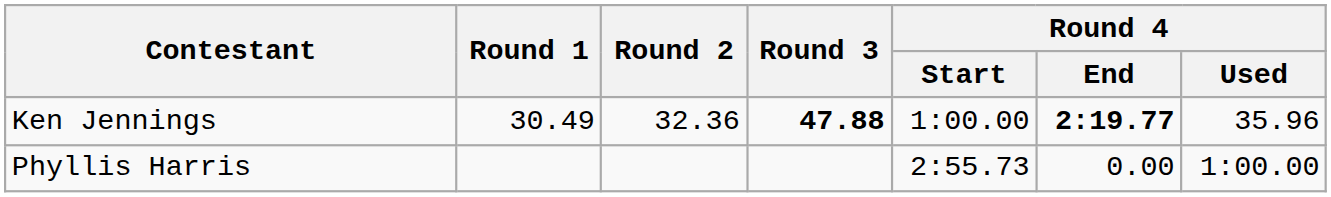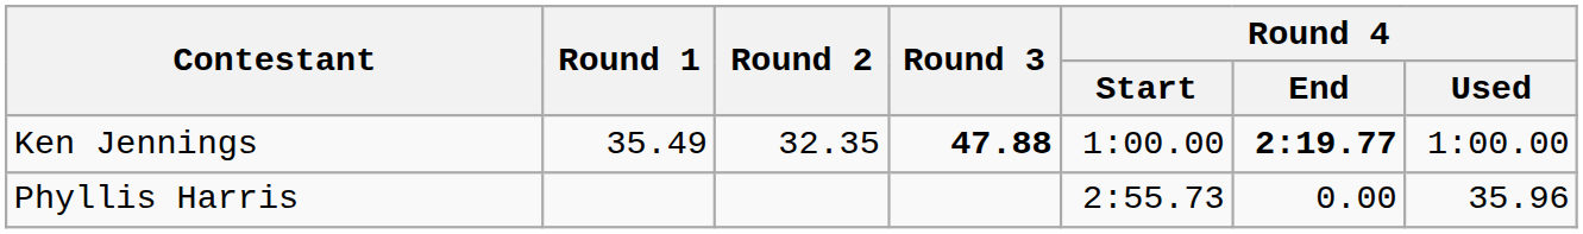 <table class="wikitable">
 <tr>
 <th rowspan="2" width="200">Contestant</th>
 <th rowspan="2" width="60">Round 1</th>
 <th rowspan="2" width="60">Round 2</th>
 <th rowspan="2" width="60">Round 3</th>
 <th colspan="3">Round 4</th>
 </tr>
 <tr>
 <th width="60">Start</th>
 <th width="60">End</th>
 <th width="60">Used</th>
 </tr>
 <tr>
 <td> Ken Jennings</td>
-<td align = right>30.49</td>
-<td align = right>32.36</td>
+<td align = right>35.49</td>
+<td align = right>32.35</td>
 <td align = right><strong>47.88</strong></td>
 <td align = right>1:00.00</td>
 <td align = right><strong>2:19.77</strong></td>
-<td align = right>35.96</td>
+<td align = right>1:00.00</td>
 </tr>
 <tr>
 <td> Phyllis Harris</td>
 <td align = right></td>
 <td align = right></td>
 <td align = right></td>
 <td align = right>2:55.73</td>
 <td align = right>0.00</td>
-<td align = right>1:00.00</td>
+<td align = right>35.96</td>
 </tr>
 </table>
